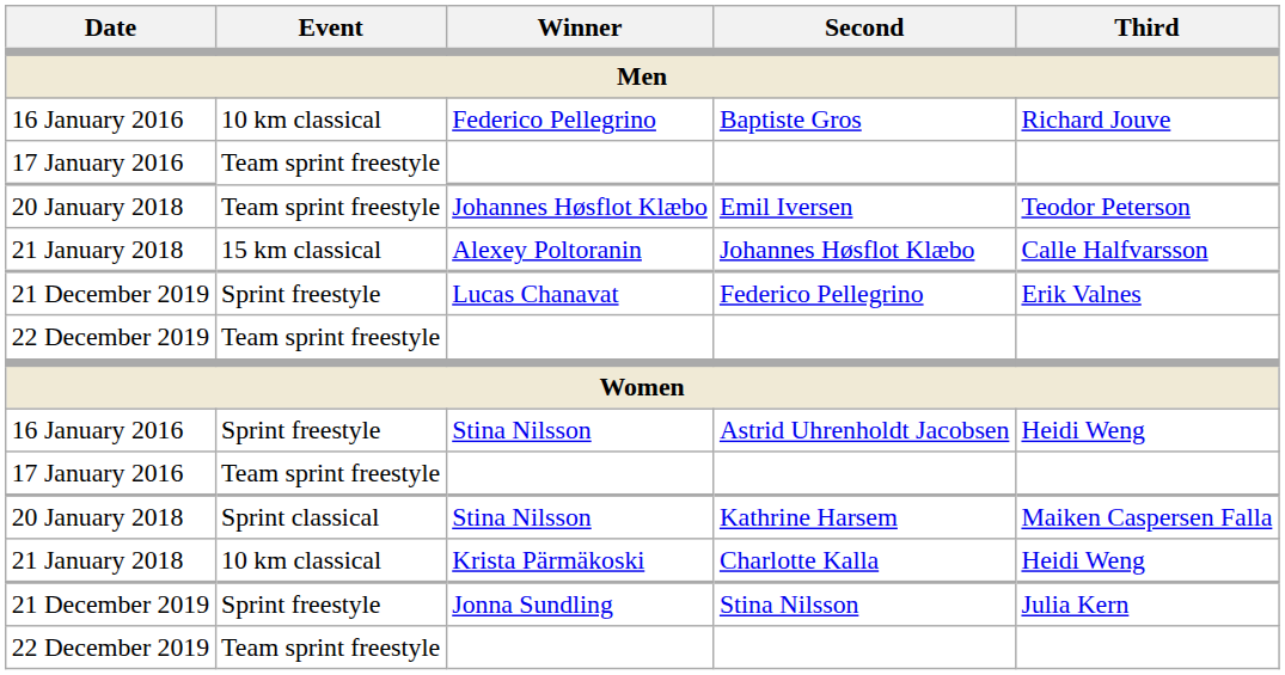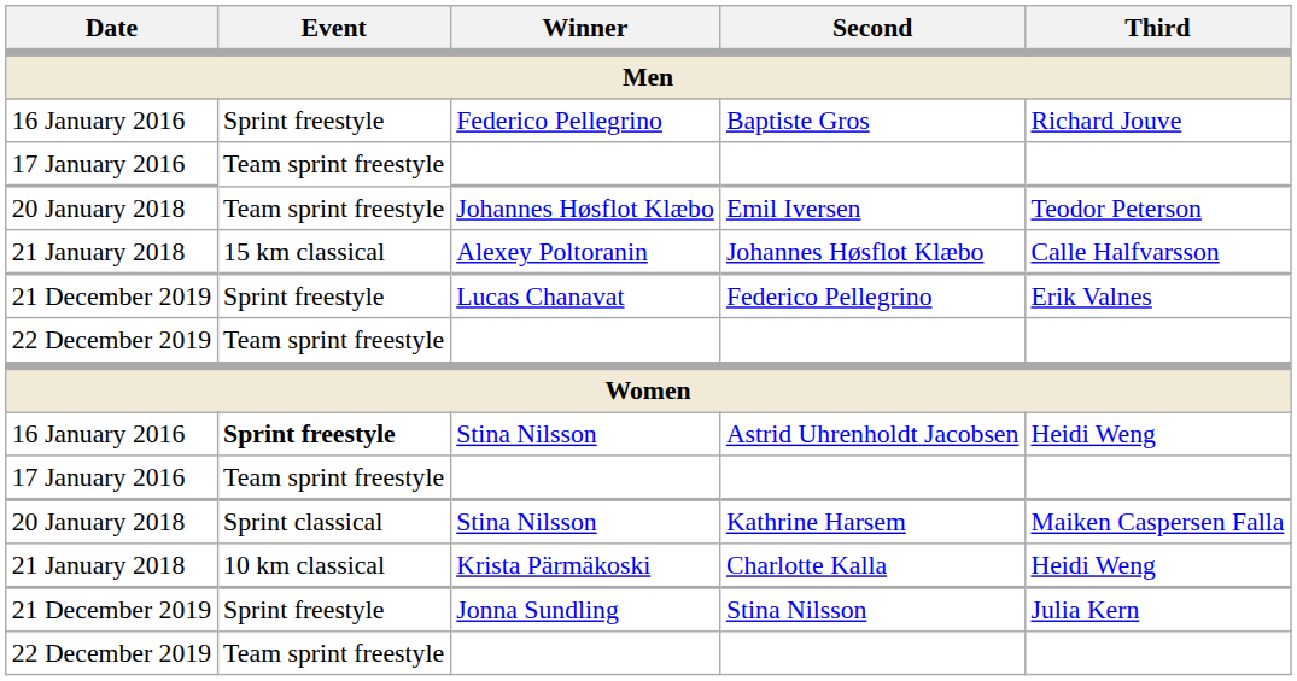 <table class="wikitable plainrowheaders" style="background:#fff; font-size:95%">
 <tr>
 <th>Date</th>
 <th>Event</th>
 <th>Winner</th>
 <th>Second</th>
 <th>Third</th>
 </tr>
 <tr>
 <td align=center colspan=5 bgcolor=#F0EAD6 style="border-top-width:5px"><strong>Men</strong></td>
 </tr>
 <tr>
 <td>16 January 2016</td>
-<td>10 km classical</td>
+<td>Sprint freestyle</td>
 <td> <a href='#'>Federico Pellegrino</a></td>
 <td> <a href='#'>Baptiste Gros</a></td>
 <td> <a href='#'>Richard Jouve</a></td>
 </tr>
 <tr>
 <td>17 January 2016</td>
 <td>Team sprint freestyle</td>
 <td></td>
 <td></td>
 <td></td>
 </tr>
 <tr>
 <td style="border-top-width:2px">20 January 2018</td>
 <td>Team sprint freestyle</td>
 <td style="border-top-width:2px"> <a href='#'>Johannes Høsflot Klæbo</a></td>
 <td style="border-top-width:2px"> <a href='#'>Emil Iversen</a></td>
 <td style="border-top-width:2px"> <a href='#'>Teodor Peterson</a></td>
 </tr>
 <tr>
 <td>21 January 2018</td>
 <td>15 km classical</td>
 <td> <a href='#'>Alexey Poltoranin</a></td>
 <td> <a href='#'>Johannes Høsflot Klæbo</a></td>
 <td> <a href='#'>Calle Halfvarsson</a></td>
 </tr>
 <tr>
 <td style="border-top-width:2px">21 December 2019</td>
 <td style="border-top-width:2px">Sprint freestyle</td>
 <td style="border-top-width:2px"> <a href='#'>Lucas Chanavat</a></td>
 <td style="border-top-width:2px"> <a href='#'>Federico Pellegrino</a></td>
 <td style="border-top-width:2px"> <a href='#'>Erik Valnes</a></td>
 </tr>
 <tr>
 <td>22 December 2019</td>
 <td>Team sprint freestyle</td>
 <td></td>
 <td></td>
 <td></td>
 </tr>
 <tr>
 <td align=center colspan=5 bgcolor=#F0EAD6 style="border-top-width:5px"><strong>Women</strong></td>
 </tr>
 <tr>
 <td>16 January 2016</td>
-<td>Sprint freestyle</td>
+<td><strong>Sprint freestyle</strong></td>
 <td> <a href='#'>Stina Nilsson</a></td>
 <td> <a href='#'>Astrid Uhrenholdt Jacobsen</a></td>
 <td> <a href='#'>Heidi Weng</a></td>
 </tr>
 <tr>
 <td>17 January 2016</td>
 <td>Team sprint freestyle</td>
 <td></td>
 <td></td>
 <td></td>
 </tr>
 <tr>
 <td style="border-top-width:2px">20 January 2018</td>
 <td style="border-top-width:2px">Sprint classical</td>
 <td style="border-top-width:2px"> <a href='#'>Stina Nilsson</a></td>
 <td style="border-top-width:2px"> <a href='#'>Kathrine Harsem</a></td>
 <td style="border-top-width:2px"> <a href='#'>Maiken Caspersen Falla</a></td>
 </tr>
 <tr>
 <td>21 January 2018</td>
 <td>10 km classical</td>
 <td> <a href='#'>Krista Pärmäkoski</a></td>
 <td> <a href='#'>Charlotte Kalla</a></td>
 <td> <a href='#'>Heidi Weng</a></td>
 </tr>
 <tr>
 <td style="border-top-width:2px">21 December 2019</td>
 <td style="border-top-width:2px">Sprint freestyle</td>
 <td style="border-top-width:2px"> <a href='#'>Jonna Sundling</a></td>
 <td style="border-top-width:2px"> <a href='#'>Stina Nilsson</a></td>
 <td style="border-top-width:2px"> <a href='#'>Julia Kern</a></td>
 </tr>
 <tr>
 <td>22 December 2019</td>
 <td>Team sprint freestyle</td>
 <td></td>
 <td></td>
 <td></td>
 </tr>
 </table>
